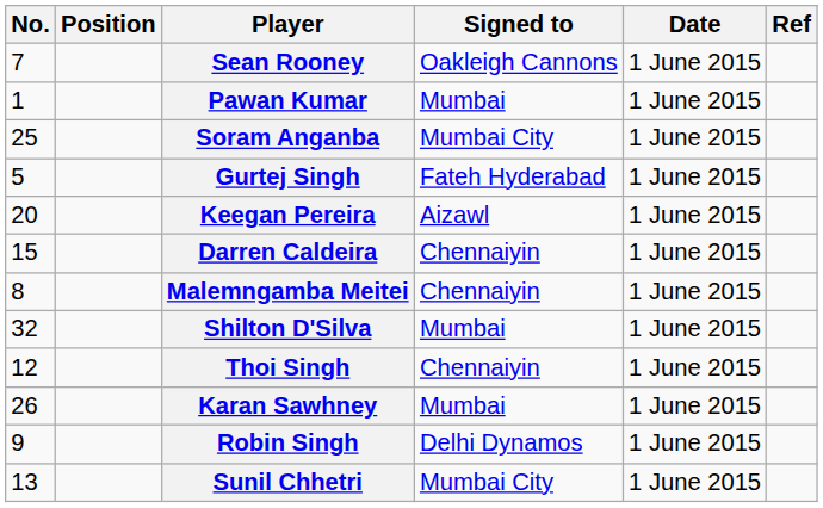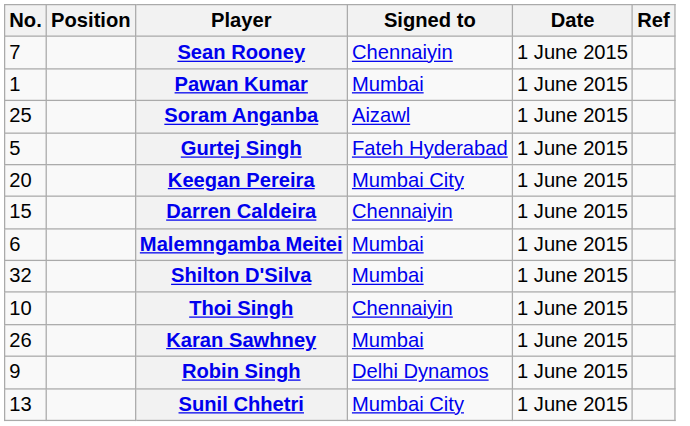 <table class="wikitable plainrowheaders" style="text-align:center; text-align:left">
 <tr>
 <th>No.</th>
 <th scope="col">Position</th>
 <th scope="col">Player</th>
 <th scope="col">Signed to</th>
 <th scope="col">Date</th>
 <th scope="col">Ref</th>
 </tr>
 <tr>
 <td>7</td>
 <td></td>
 <th scope="row"> <a href='#'>Sean Rooney</a></th>
-<td> <a href='#'>Oakleigh Cannons</a></td>
+<td> <a href='#'>Chennaiyin</a></td>
 <td>1 June 2015</td>
 <td></td>
 </tr>
 <tr>
 <td>1</td>
 <td></td>
 <th scope="row"> <a href='#'>Pawan Kumar</a></th>
 <td> <a href='#'>Mumbai</a></td>
 <td>1 June 2015</td>
 <td></td>
 </tr>
 <tr>
 <td>25</td>
 <td></td>
 <th scope="row"> <a href='#'>Soram Anganba</a></th>
-<td> <a href='#'>Mumbai City</a></td>
+<td> <a href='#'>Aizawl</a></td>
 <td>1 June 2015</td>
 <td></td>
 </tr>
 <tr>
 <td>5</td>
 <td></td>
 <th scope="row"> <a href='#'>Gurtej Singh</a></th>
 <td> <a href='#'>Fateh Hyderabad</a></td>
 <td>1 June 2015</td>
 <td></td>
 </tr>
 <tr>
 <td>20</td>
 <td></td>
 <th scope="row"> <a href='#'>Keegan Pereira</a></th>
-<td> <a href='#'>Aizawl</a></td>
+<td> <a href='#'>Mumbai City</a></td>
 <td>1 June 2015</td>
 <td></td>
 </tr>
 <tr>
 <td>15</td>
 <td></td>
 <th scope="row"> <a href='#'>Darren Caldeira</a></th>
 <td> <a href='#'>Chennaiyin</a></td>
 <td>1 June 2015</td>
 <td></td>
 </tr>
 <tr>
-<td>8</td>
+<td>6</td>
 <td></td>
 <th scope="row"> <a href='#'>Malemngamba Meitei</a></th>
-<td> <a href='#'>Chennaiyin</a></td>
+<td> <a href='#'>Mumbai</a></td>
 <td>1 June 2015</td>
 <td></td>
 </tr>
 <tr>
 <td>32</td>
 <td></td>
 <th scope="row"> <a href='#'>Shilton D'Silva</a></th>
 <td> <a href='#'>Mumbai</a></td>
 <td>1 June 2015</td>
 <td></td>
 </tr>
 <tr>
-<td>12</td>
+<td>10</td>
 <td></td>
 <th scope="row"> <a href='#'>Thoi Singh</a></th>
 <td> <a href='#'>Chennaiyin</a></td>
 <td>1 June 2015</td>
 <td></td>
 </tr>
 <tr>
 <td>26</td>
 <td></td>
 <th scope="row"> <a href='#'>Karan Sawhney</a></th>
 <td> <a href='#'>Mumbai</a></td>
 <td>1 June 2015</td>
 <td></td>
 </tr>
 <tr>
 <td>9</td>
 <td></td>
 <th scope="row"> <a href='#'>Robin Singh</a></th>
 <td> <a href='#'>Delhi Dynamos</a></td>
 <td>1 June 2015</td>
 <td></td>
 </tr>
 <tr>
 <td>13</td>
 <td></td>
 <th scope="row"> <a href='#'>Sunil Chhetri</a></th>
 <td> <a href='#'>Mumbai City</a></td>
 <td>1 June 2015</td>
 <td></td>
 </tr>
 </table>
